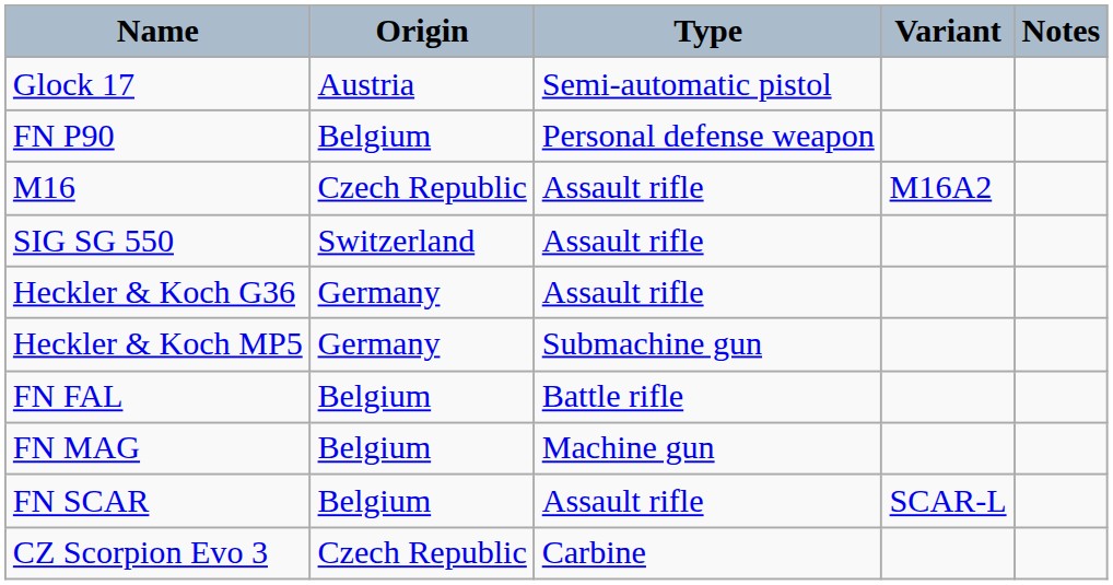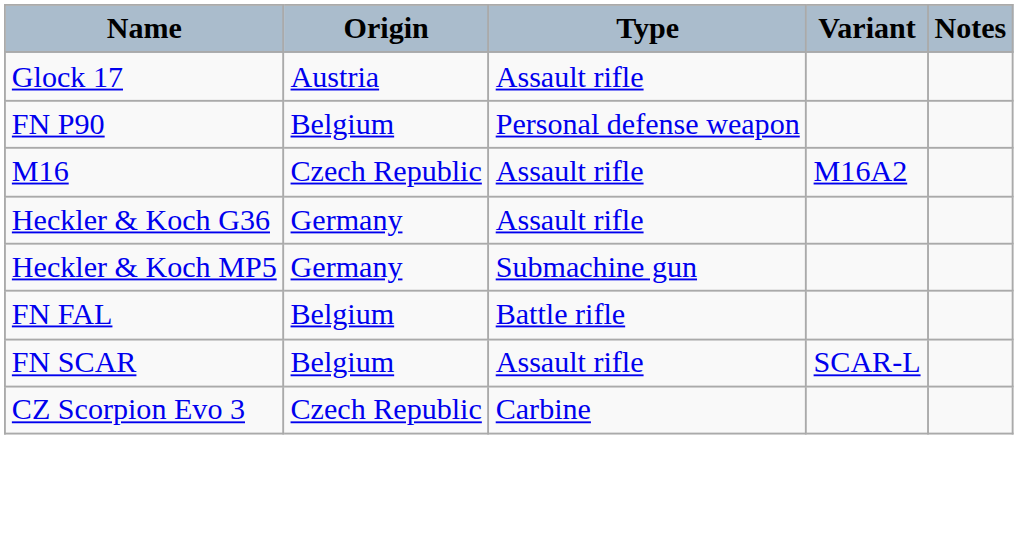 <table class="wikitable">
 <tr>
 <th style="text-align:center; background:#aabccc;">Name</th>
 <th style="text-align: center; background:#aabccc;">Origin</th>
 <th style="text-align:l center; background:#aabccc;">Type</th>
 <th style="text-align:l center; background:#aabccc;">Variant</th>
 <th style="text-align: center; background:#aabccc;">Notes</th>
 </tr>
 <tr>
 <td><a href='#'>Glock 17</a></td>
 <td><a href='#'>Austria</a></td>
-<td><a href='#'>Semi-automatic pistol</a></td>
+<td><a href='#'>Assault rifle</a></td>
 <td></td>
 <td></td>
 </tr>
 <tr>
 <td><a href='#'>FN P90</a></td>
 <td><a href='#'>Belgium</a></td>
 <td><a href='#'>Personal defense weapon</a></td>
 <td></td>
 <td></td>
 </tr>
 <tr>
 <td><a href='#'>M16</a></td>
 <td><a href='#'>Czech Republic</a></td>
 <td><a href='#'>Assault rifle</a></td>
 <td><a href='#'>M16A2</a></td>
-<td></td>
-</tr>
-<tr>
-<td><a href='#'>SIG SG 550</a></td>
-<td><a href='#'>Switzerland</a></td>
-<td><a href='#'>Assault rifle</a></td>
-<td></td>
 <td></td>
 </tr>
 <tr>
 <td><a href='#'>Heckler & Koch G36</a></td>
 <td><a href='#'>Germany</a></td>
 <td><a href='#'>Assault rifle</a></td>
 <td></td>
 <td></td>
 </tr>
 <tr>
 <td><a href='#'>Heckler & Koch MP5</a></td>
 <td><a href='#'>Germany</a></td>
 <td><a href='#'>Submachine gun</a></td>
 <td></td>
 <td></td>
 </tr>
 <tr>
 <td><a href='#'>FN FAL</a></td>
 <td><a href='#'>Belgium</a></td>
 <td><a href='#'>Battle rifle</a></td>
 <td></td>
 <td></td>
 </tr>
 <tr>
-<td><a href='#'>FN MAG</a></td>
-<td><a href='#'>Belgium</a></td>
-<td><a href='#'>Machine gun</a></td>
-<td></td>
-<td></td>
-</tr>
-<tr>
 <td><a href='#'>FN SCAR</a></td>
 <td><a href='#'>Belgium</a></td>
 <td><a href='#'>Assault rifle</a></td>
 <td><a href='#'>SCAR-L</a></td>
 <td></td>
 </tr>
 <tr>
 <td><a href='#'>CZ Scorpion Evo 3</a></td>
 <td><a href='#'>Czech Republic</a></td>
 <td><a href='#'>Carbine</a></td>
 <td></td>
 <td></td>
 </tr>
 </table>
